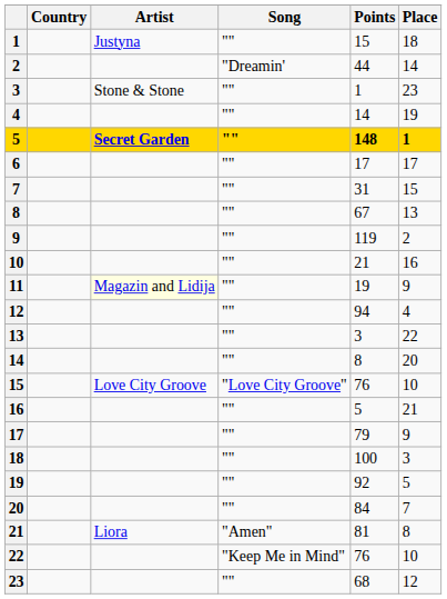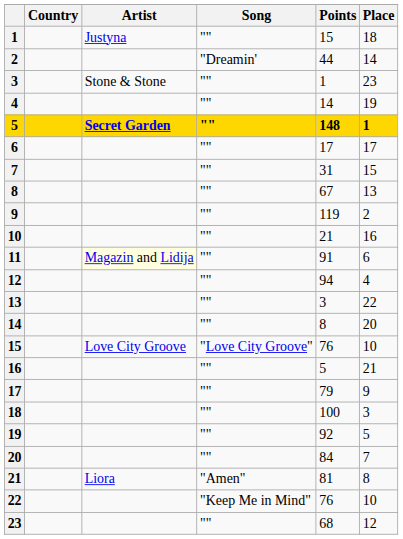 <table class="sortable wikitable plainrowheaders">
 <tr>
 </tr>
 <tr>
 <th scope="col"></th>
 <th scope="col">Country</th>
 <th scope="col">Artist</th>
 <th scope="col">Song</th>
 <th scope="col">Points</th>
 <th scope="col">Place</th>
 </tr>
 <tr>
 <th scope="row" style="text-align:center;">1</th>
 <td></td>
 <td><a href='#'>Justyna</a></td>
 <td>""</td>
 <td>15</td>
 <td>18</td>
 </tr>
 <tr>
 <th scope="row" style="text-align:center;">2</th>
 <td></td>
 <td></td>
 <td>"Dreamin'</td>
 <td>44</td>
 <td>14</td>
 </tr>
 <tr>
 <th scope="row" style="text-align:center;">3</th>
 <td></td>
 <td>Stone & Stone</td>
 <td>""</td>
 <td>1</td>
 <td>23</td>
 </tr>
 <tr>
 <th scope="row" style="text-align:center;">4</th>
 <td></td>
 <td></td>
 <td>""</td>
 <td>14</td>
 <td>19</td>
 </tr>
 <tr style="font-weight:bold; background:gold;">
 <th scope="row" style="text-align:center; font-weight:bold; background:gold;">5</th>
 <td></td>
 <td><a href='#'>Secret Garden</a></td>
 <td>""</td>
 <td>148</td>
 <td>1</td>
 </tr>
 <tr>
 <th scope="row" style="text-align:center;">6</th>
 <td></td>
 <td></td>
 <td>""</td>
 <td>17</td>
 <td>17</td>
 </tr>
 <tr>
 <th scope="row" style="text-align:center;">7</th>
 <td></td>
 <td></td>
 <td>""</td>
 <td>31</td>
 <td>15</td>
 </tr>
 <tr>
 <th scope="row" style="text-align:center;">8</th>
 <td></td>
 <td></td>
 <td>""</td>
 <td>67</td>
 <td>13</td>
 </tr>
 <tr>
 <th scope="row" style="text-align:center;">9</th>
 <td></td>
 <td></td>
 <td>""</td>
 <td>119</td>
 <td>2</td>
 </tr>
 <tr>
 <th scope="row" style="text-align:center;">10</th>
 <td></td>
 <td></td>
 <td>""</td>
 <td>21</td>
 <td>16</td>
 </tr>
 <tr>
 <th scope="row" style="text-align:center;">11</th>
 <td></td>
 <td style="background: lightyellow;"><a href='#'>Magazin</a> and <a href='#'>Lidija</a></td>
 <td>""</td>
-<td>19</td>
-<td>9</td>
+<td>91</td>
+<td>6</td>
 </tr>
 <tr>
 <th scope="row" style="text-align:center;">12</th>
 <td></td>
 <td></td>
 <td>""</td>
 <td>94</td>
 <td>4</td>
 </tr>
 <tr>
 <th scope="row" style="text-align:center;">13</th>
 <td></td>
 <td></td>
 <td>""</td>
 <td>3</td>
 <td>22</td>
 </tr>
 <tr>
 <th scope="row" style="text-align:center;">14</th>
 <td></td>
 <td></td>
 <td>""</td>
 <td>8</td>
 <td>20</td>
 </tr>
 <tr>
 <th scope="row" style="text-align:center;">15</th>
 <td></td>
 <td><a href='#'>Love City Groove</a></td>
 <td>"<a href='#'>Love City Groove</a>"</td>
 <td>76</td>
 <td>10</td>
 </tr>
 <tr>
 <th scope="row" style="text-align:center;">16</th>
 <td></td>
 <td></td>
 <td>""</td>
 <td>5</td>
 <td>21</td>
 </tr>
 <tr>
 <th scope="row" style="text-align:center;">17</th>
 <td></td>
 <td></td>
 <td>""</td>
 <td>79</td>
 <td>9</td>
 </tr>
 <tr>
 <th scope="row" style="text-align:center;">18</th>
 <td></td>
 <td></td>
 <td>""</td>
 <td>100</td>
 <td>3</td>
 </tr>
 <tr>
 <th scope="row" style="text-align:center;">19</th>
 <td></td>
 <td></td>
 <td>""</td>
 <td>92</td>
 <td>5</td>
 </tr>
 <tr>
 <th scope="row" style="text-align:center;">20</th>
 <td></td>
 <td></td>
 <td>""</td>
 <td>84</td>
 <td>7</td>
 </tr>
 <tr>
 <th scope="row" style="text-align:center;">21</th>
 <td></td>
 <td><a href='#'>Liora</a></td>
 <td>"Amen"</td>
 <td>81</td>
 <td>8</td>
 </tr>
 <tr>
 <th scope="row" style="text-align:center;">22</th>
 <td></td>
 <td></td>
 <td>"Keep Me in Mind"</td>
 <td>76</td>
 <td>10</td>
 </tr>
 <tr>
 <th scope="row" style="text-align:center;">23</th>
 <td></td>
 <td></td>
 <td>""</td>
 <td>68</td>
 <td>12</td>
 </tr>
 </table>
